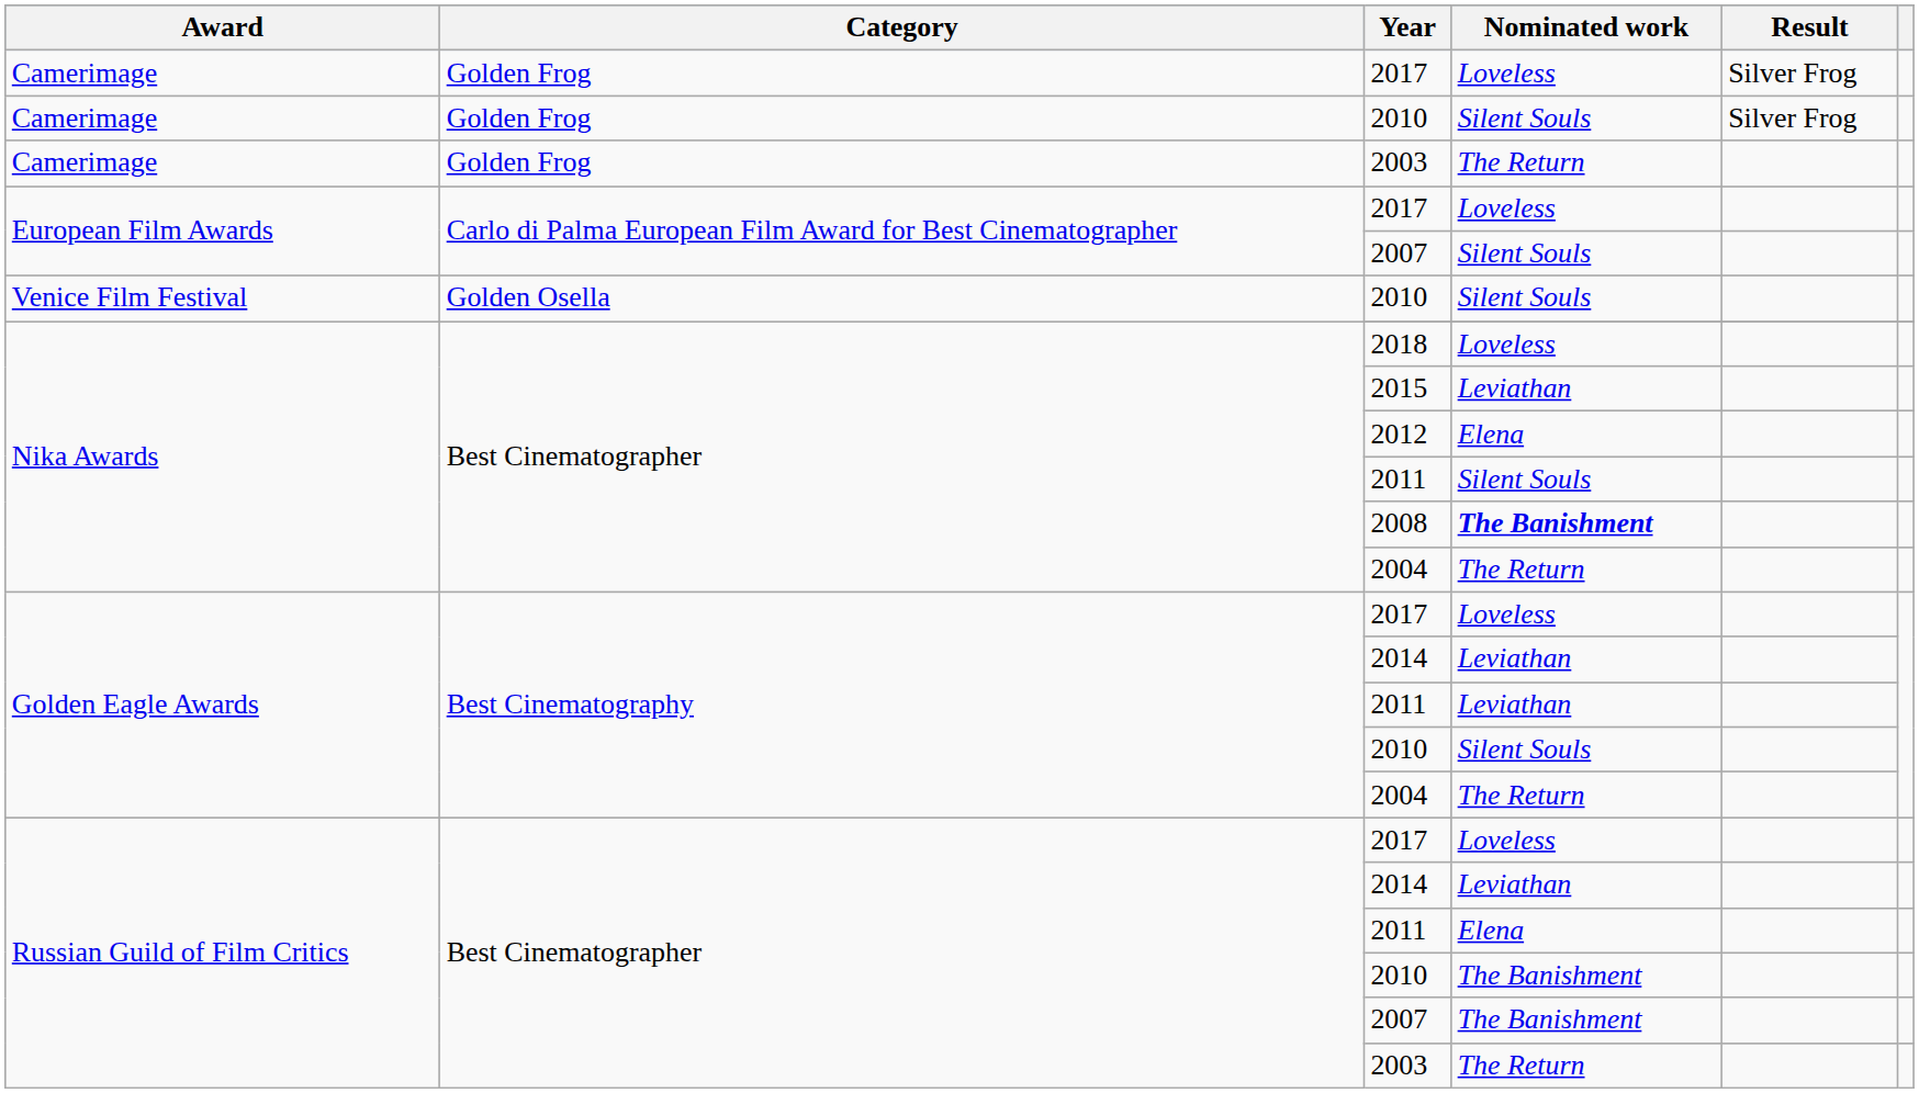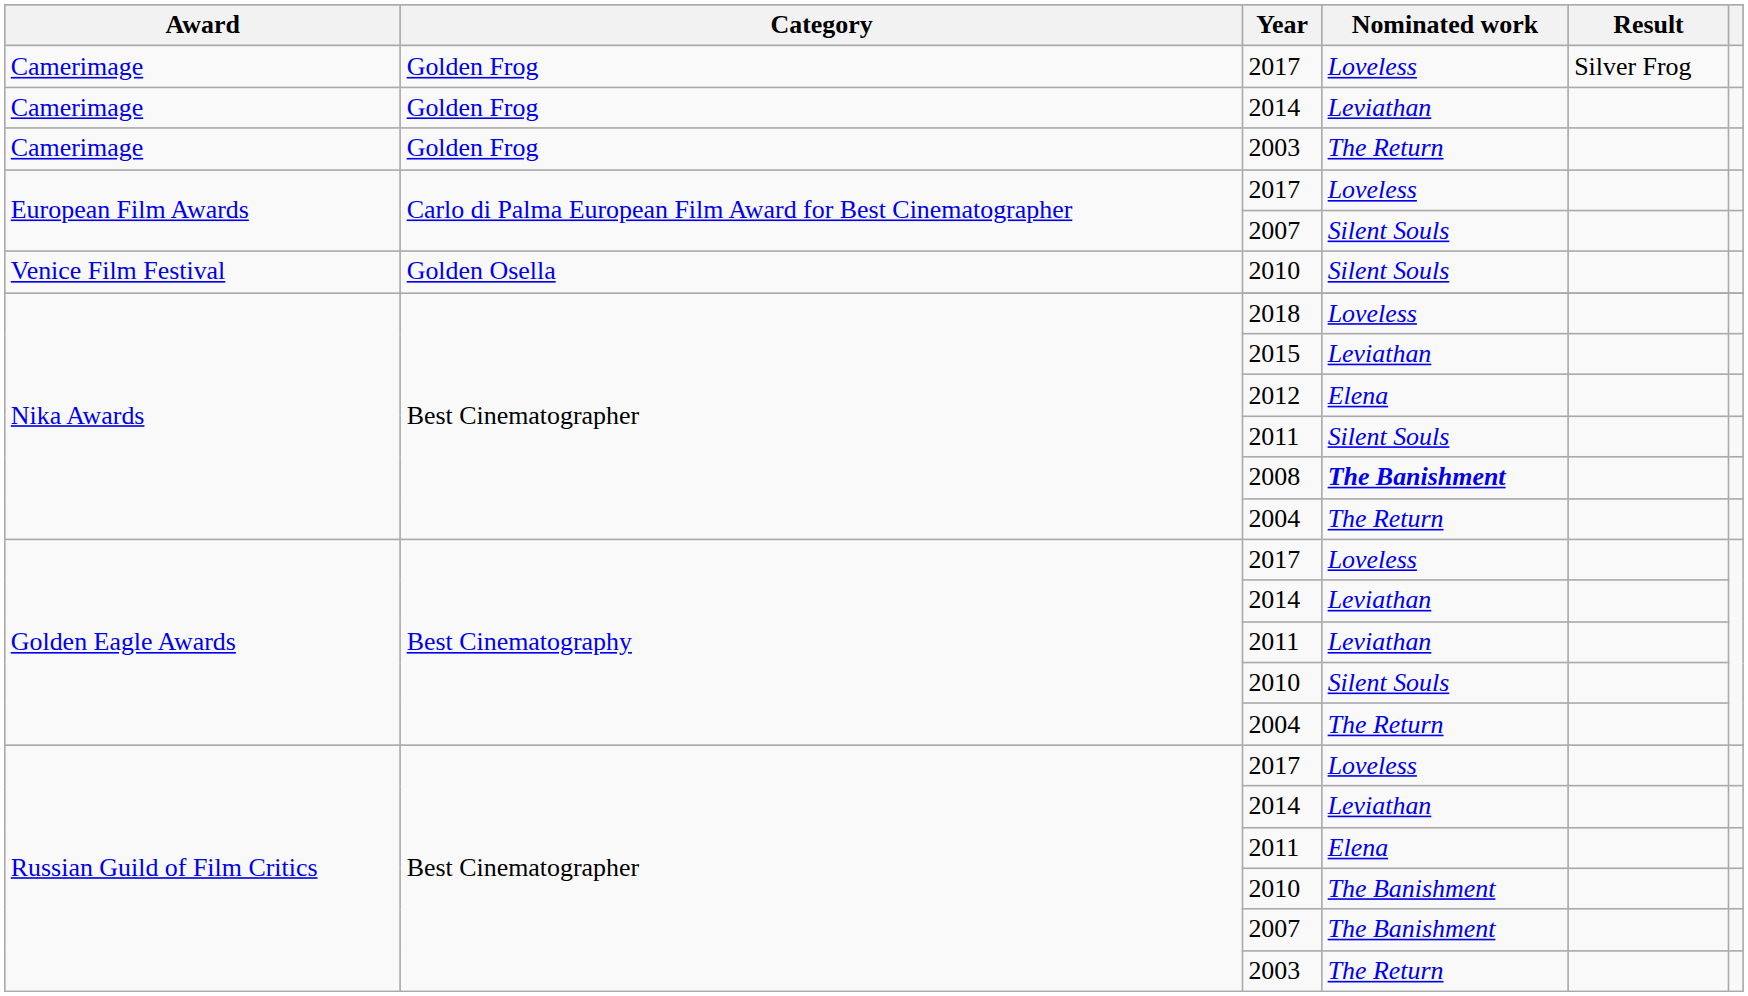 <table class="wikitable" width="85%">
 <tr style="background:#b0c4de; text-align:center;">
 <th>Award</th>
 <th>Category</th>
 <th>Year</th>
 <th>Nominated work</th>
 <th>Result</th>
 <th></th>
 </tr>
 <tr>
 <td rowspan="1"><a href='#'>Camerimage</a></td>
 <td rowspan="1"><a href='#'>Golden Frog</a></td>
 <td>2017</td>
 <td><em><a href='#'>Loveless</a></em></td>
 <td>Silver Frog</td>
 <td></td>
 </tr>
 <tr>
 <td rowspan="1"><a href='#'>Camerimage</a></td>
 <td rowspan="1"><a href='#'>Golden Frog</a></td>
-<td>2010</td>
-<td><em><a href='#'>Silent Souls</a></em></td>
-<td>Silver Frog</td>
+<td>2014</td>
+<td><em><a href='#'>Leviathan</a></em></td>
+<td></td>
 <td></td>
 </tr>
 <tr>
 <td rowspan="1"><a href='#'>Camerimage</a></td>
 <td rowspan="1"><a href='#'>Golden Frog</a></td>
 <td>2003</td>
 <td><em><a href='#'>The Return</a></em></td>
 <td></td>
 <td></td>
 </tr>
 <tr>
 <td rowspan="2"><a href='#'>European Film Awards</a></td>
 <td rowspan="2"><a href='#'>Carlo di Palma European Film Award for Best Cinematographer</a></td>
 <td>2017</td>
 <td><em><a href='#'>Loveless</a></em></td>
 <td></td>
 <td></td>
 </tr>
 <tr>
 <td>2007</td>
 <td><em><a href='#'>Silent Souls</a></em></td>
 <td></td>
 <td></td>
 </tr>
 <tr>
 <td rowspan="1"><a href='#'>Venice Film Festival</a></td>
 <td rowspan="1"><a href='#'>Golden Osella</a></td>
 <td>2010</td>
 <td><em><a href='#'>Silent Souls</a></em></td>
 <td></td>
 <td></td>
 </tr>
 <tr>
 <td rowspan="7"><a href='#'>Nika Awards</a></td>
 <td rowspan="7">Best Cinematographer</td>
 </tr>
 <tr>
 <td>2018</td>
 <td><em><a href='#'>Loveless</a></em></td>
 <td></td>
 <td><br></td>
 </tr>
 <tr>
 <td>2015</td>
 <td><em><a href='#'>Leviathan</a></em></td>
 <td></td>
 <td></td>
 </tr>
 <tr>
 <td>2012</td>
 <td><em><a href='#'>Elena</a></em></td>
 <td></td>
 <td></td>
 </tr>
 <tr>
 <td>2011</td>
 <td><em><a href='#'>Silent Souls</a></em></td>
 <td></td>
 <td></td>
 </tr>
 <tr>
 <td>2008</td>
 <td><strong><em><a href='#'>The Banishment</a></em></strong></td>
 <td></td>
 <td></td>
 </tr>
 <tr>
 <td>2004</td>
 <td><em><a href='#'>The Return</a></em></td>
 <td></td>
 <td></td>
 </tr>
 <tr>
 <td rowspan="5"><a href='#'> Golden Eagle Awards</a></td>
 <td rowspan="5"><a href='#'>Best Cinematography</a></td>
 <td>2017</td>
 <td><em><a href='#'>Loveless</a></em></td>
 <td></td>
 <td rowspan="5"></td>
 </tr>
 <tr>
 <td>2014</td>
 <td><em><a href='#'>Leviathan</a></em></td>
 <td></td>
 </tr>
 <tr>
 <td>2011</td>
 <td><em><a href='#'>Leviathan</a></em></td>
 <td></td>
 </tr>
 <tr>
 <td>2010</td>
 <td><em><a href='#'>Silent Souls</a></em></td>
 <td></td>
 </tr>
 <tr>
 <td>2004</td>
 <td><em><a href='#'>The Return</a></em></td>
 <td></td>
 </tr>
 <tr>
 <td rowspan="6"><a href='#'>Russian Guild of Film Critics</a></td>
 <td rowspan="6">Best Cinematographer</td>
 <td>2017</td>
 <td><em><a href='#'>Loveless</a></em></td>
 <td></td>
 <td><br></td>
 </tr>
 <tr>
 <td>2014</td>
 <td><em><a href='#'>Leviathan</a></em></td>
 <td></td>
 <td><br></td>
 </tr>
 <tr>
 <td>2011</td>
 <td><em><a href='#'>Elena</a></em></td>
 <td></td>
 <td><br></td>
 </tr>
 <tr>
 <td>2010</td>
 <td><em><a href='#'>The Banishment</a></em></td>
 <td></td>
 <td><br></td>
 </tr>
 <tr>
 <td>2007</td>
 <td><em><a href='#'>The Banishment</a></em></td>
 <td></td>
 <td><br></td>
 </tr>
 <tr>
 <td>2003</td>
 <td><em><a href='#'>The Return</a></em></td>
 <td></td>
 <td><br></td>
 </tr>
 </table>
